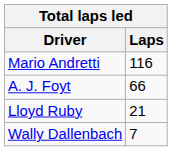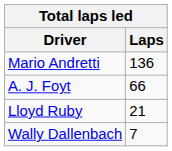 <table class="wikitable">
 <tr>
 <th colspan=2>Total laps led</th>
 </tr>
 <tr>
 <th>Driver</th>
 <th>Laps</th>
 </tr>
 <tr>
 <td><a href='#'>Mario Andretti</a></td>
-<td>116</td>
+<td>136</td>
 </tr>
 <tr>
 <td><a href='#'>A. J. Foyt</a></td>
 <td>66</td>
 </tr>
 <tr>
 <td><a href='#'>Lloyd Ruby</a></td>
 <td>21</td>
 </tr>
 <tr>
 <td><a href='#'>Wally Dallenbach</a></td>
 <td>7</td>
 </tr>
 </table>
